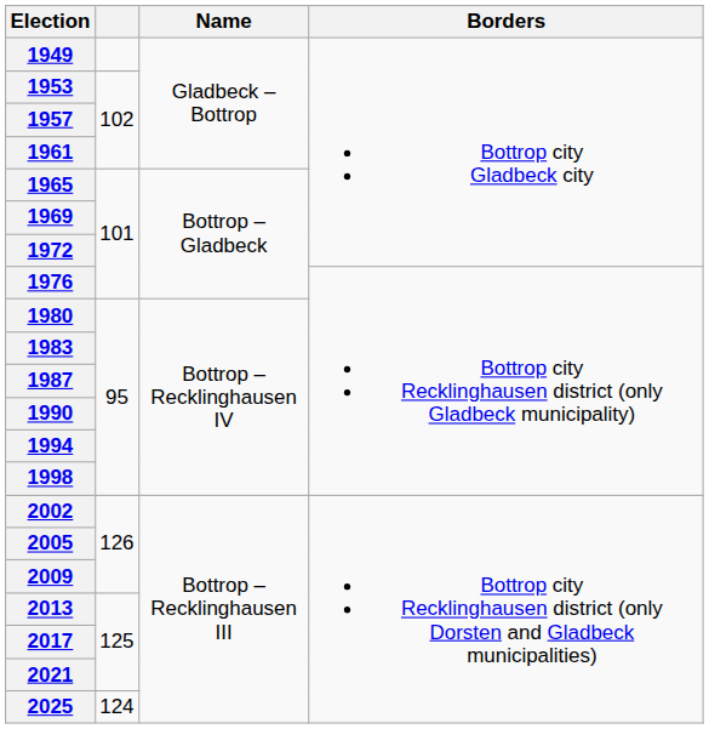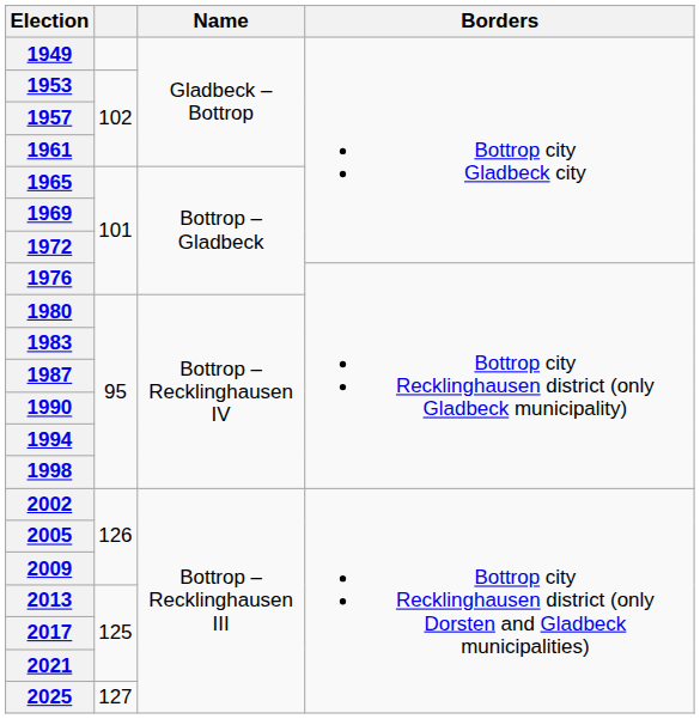 <table class=wikitable style="text-align:center">
 <tr>
 <th>Election</th>
 <th></th>
 <th width=125px>Name</th>
 <th width=300px>Borders</th>
 </tr>
 <tr>
 <th><a href='#'>1949</a></th>
 <td></td>
 <td rowspan=4>Gladbeck – Bottrop</td>
 <td rowspan=7><br><ul><li><a href='#'>Bottrop</a> city</li><li><a href='#'>Gladbeck</a> city</li></ul></td>
 </tr>
 <tr>
 <th><a href='#'>1953</a></th>
 <td rowspan=3>102</td>
 </tr>
 <tr>
 <th><a href='#'>1957</a></th>
 </tr>
 <tr>
 <th><a href='#'>1961</a></th>
 </tr>
 <tr>
 <th><a href='#'>1965</a></th>
 <td rowspan=4>101</td>
 <td rowspan=4>Bottrop – Gladbeck</td>
 </tr>
 <tr>
 <th><a href='#'>1969</a></th>
 </tr>
 <tr>
 <th><a href='#'>1972</a></th>
 </tr>
 <tr>
 <th><a href='#'>1976</a></th>
 <td rowspan=7><br><ul><li><a href='#'>Bottrop</a> city</li><li><a href='#'>Recklinghausen</a> district (only <a href='#'>Gladbeck</a> municipality)</li></ul></td>
 </tr>
 <tr>
 <th><a href='#'>1980</a></th>
 <td rowspan=6>95</td>
 <td rowspan=6>Bottrop – Recklinghausen IV</td>
 </tr>
 <tr>
 <th><a href='#'>1983</a></th>
 </tr>
 <tr>
 <th><a href='#'>1987</a></th>
 </tr>
 <tr>
 <th><a href='#'>1990</a></th>
 </tr>
 <tr>
 <th><a href='#'>1994</a></th>
 </tr>
 <tr>
 <th><a href='#'>1998</a></th>
 </tr>
 <tr>
 <th><a href='#'>2002</a></th>
 <td rowspan=3>126</td>
 <td rowspan=7>Bottrop – Recklinghausen III</td>
 <td rowspan=7><br><ul><li><a href='#'>Bottrop</a> city</li><li><a href='#'>Recklinghausen</a> district (only <a href='#'>Dorsten</a> and <a href='#'>Gladbeck</a> municipalities)</li></ul></td>
 </tr>
 <tr>
 <th><a href='#'>2005</a></th>
 </tr>
 <tr>
 <th><a href='#'>2009</a></th>
 </tr>
 <tr>
 <th><a href='#'>2013</a></th>
 <td rowspan=3>125</td>
 </tr>
 <tr>
 <th><a href='#'>2017</a></th>
 </tr>
 <tr>
 <th><a href='#'>2021</a></th>
 </tr>
 <tr>
 <th><a href='#'>2025</a></th>
-<td>124</td>
+<td>127</td>
 </tr>
 </table>
